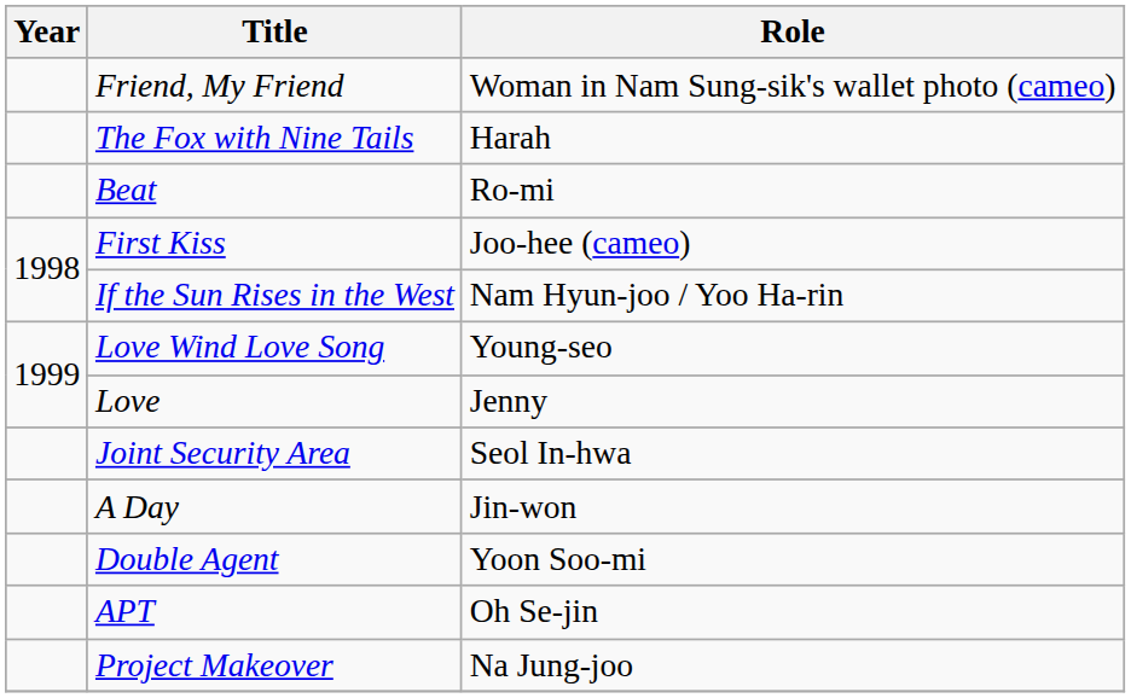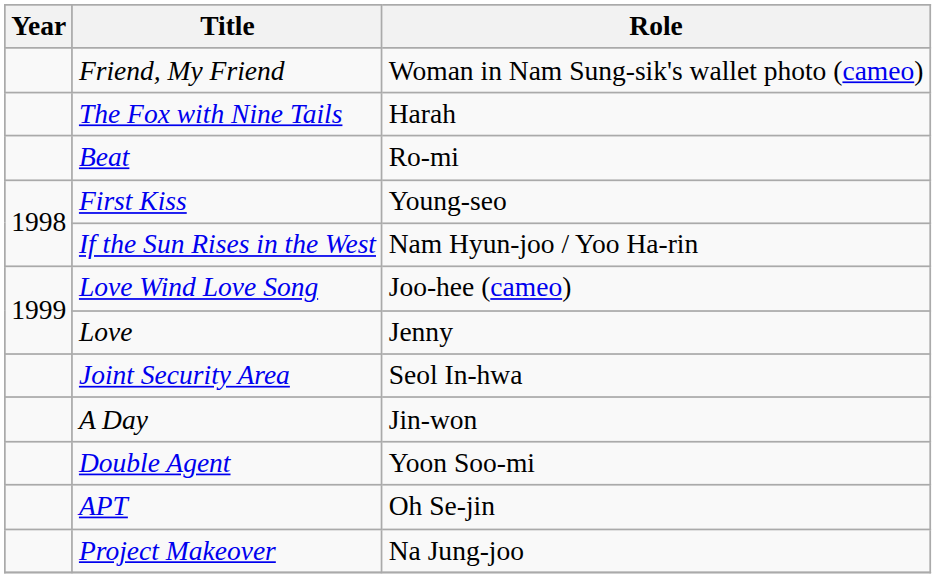 <table class=wikitable>
 <tr>
 <th>Year</th>
 <th>Title</th>
 <th>Role</th>
 </tr>
 <tr>
 <td></td>
 <td><em>Friend, My Friend</em></td>
 <td>Woman in Nam Sung-sik's wallet photo (<a href='#'>cameo</a>)</td>
 </tr>
 <tr>
 <td></td>
 <td><em><a href='#'>The Fox with Nine Tails</a></em></td>
 <td>Harah</td>
 </tr>
 <tr>
 <td></td>
 <td><em><a href='#'>Beat</a></em></td>
 <td>Ro-mi</td>
 </tr>
 <tr>
 <td rowspan="2" style="text-align:center;">1998</td>
 <td><em><a href='#'>First Kiss</a></em></td>
-<td>Joo-hee (<a href='#'>cameo</a>)</td>
+<td>Young-seo</td>
 </tr>
 <tr>
 <td><em><a href='#'>If the Sun Rises in the West</a></em></td>
 <td>Nam Hyun-joo / Yoo Ha-rin</td>
 </tr>
 <tr>
 <td rowspan="2" style="text-align:center;">1999</td>
 <td><em><a href='#'>Love Wind Love Song</a></em></td>
-<td>Young-seo</td>
+<td>Joo-hee (<a href='#'>cameo</a>)</td>
 </tr>
 <tr>
 <td><em>Love</em></td>
 <td>Jenny</td>
 </tr>
 <tr>
 <td></td>
 <td><em><a href='#'>Joint Security Area</a></em></td>
 <td>Seol In-hwa</td>
 </tr>
 <tr>
 <td></td>
 <td><em>A Day</em></td>
 <td>Jin-won</td>
 </tr>
 <tr>
 <td></td>
 <td><em><a href='#'>Double Agent</a></em></td>
 <td>Yoon Soo-mi</td>
 </tr>
 <tr>
 <td></td>
 <td><em><a href='#'>APT</a></em></td>
 <td>Oh Se-jin</td>
 </tr>
 <tr>
 <td></td>
 <td><em><a href='#'>Project Makeover</a></em></td>
 <td>Na Jung-joo</td>
 </tr>
 <tr>
 </tr>
 </table>
